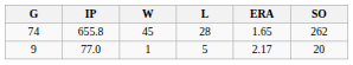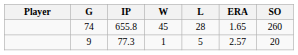 <table class="wikitable sortable">
 <tr>
+<th bgcolor="#DDDDFF" width="16%">Player</th>
 <th bgcolor="#DDDDFF" width="9%">G</th>
 <th bgcolor="#DDDDFF" width="9%">IP</th>
 <th bgcolor="#DDDDFF" width="9%">W</th>
 <th bgcolor="#DDDDFF" width="9%">L</th>
 <th bgcolor="#DDDDFF" width="9%">ERA</th>
 <th bgcolor="#DDDDFF" width="9%">SO</th>
 </tr>
 <tr align="center">
+<td></td>
 <td>74</td>
 <td>655.8</td>
 <td>45</td>
 <td>28</td>
 <td>1.65</td>
-<td>262</td>
+<td>260</td>
 </tr>
 <tr align="center">
+<td></td>
 <td>9</td>
-<td>77.0</td>
+<td>77.3</td>
 <td>1</td>
 <td>5</td>
-<td>2.17</td>
+<td>2.57</td>
 <td>20</td>
 </tr>
 </table>
